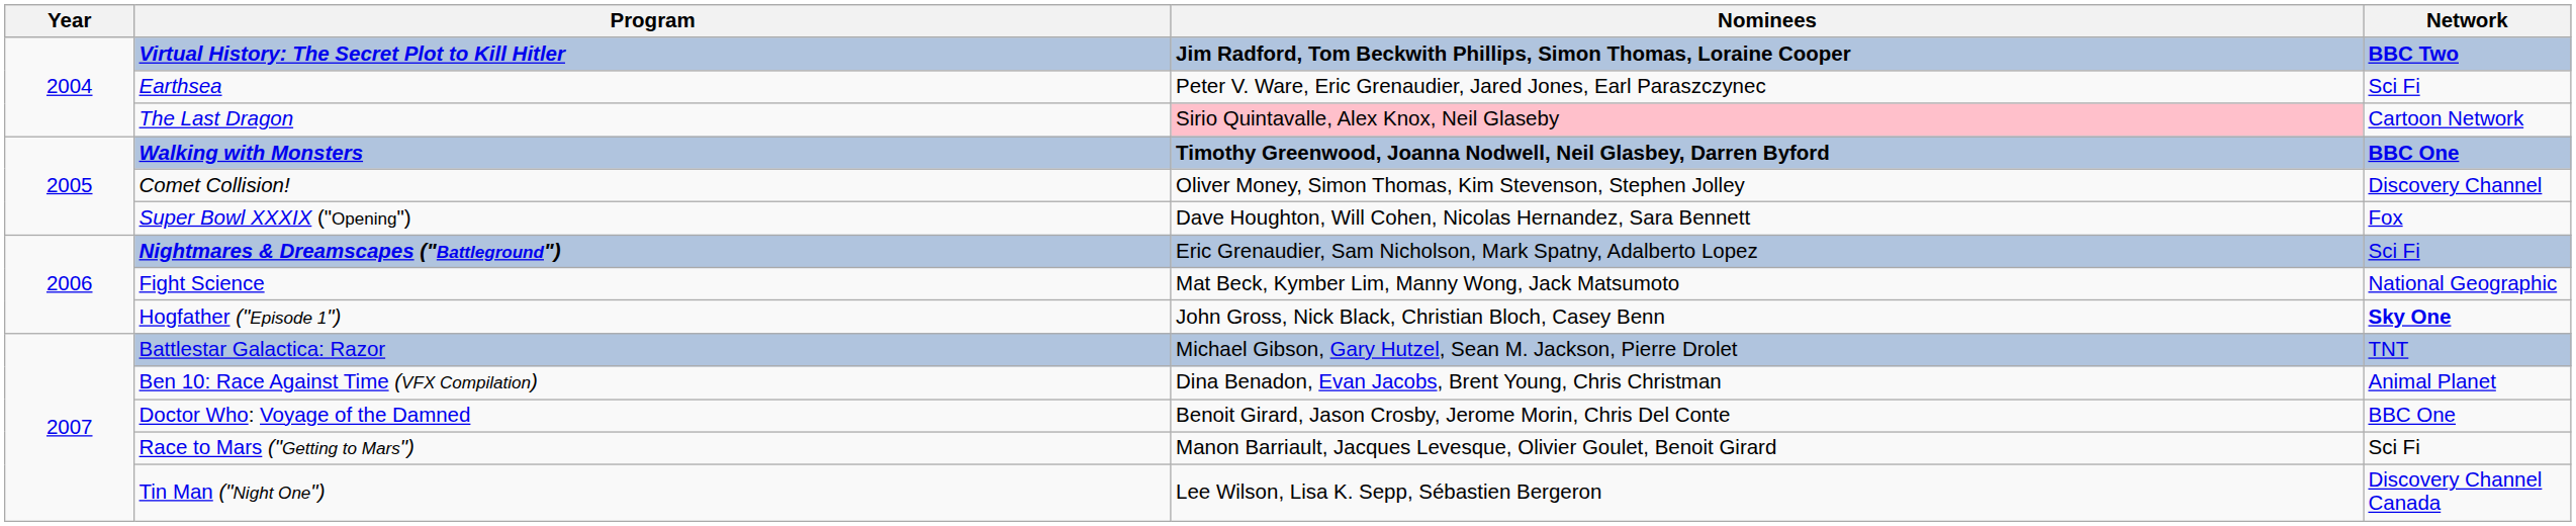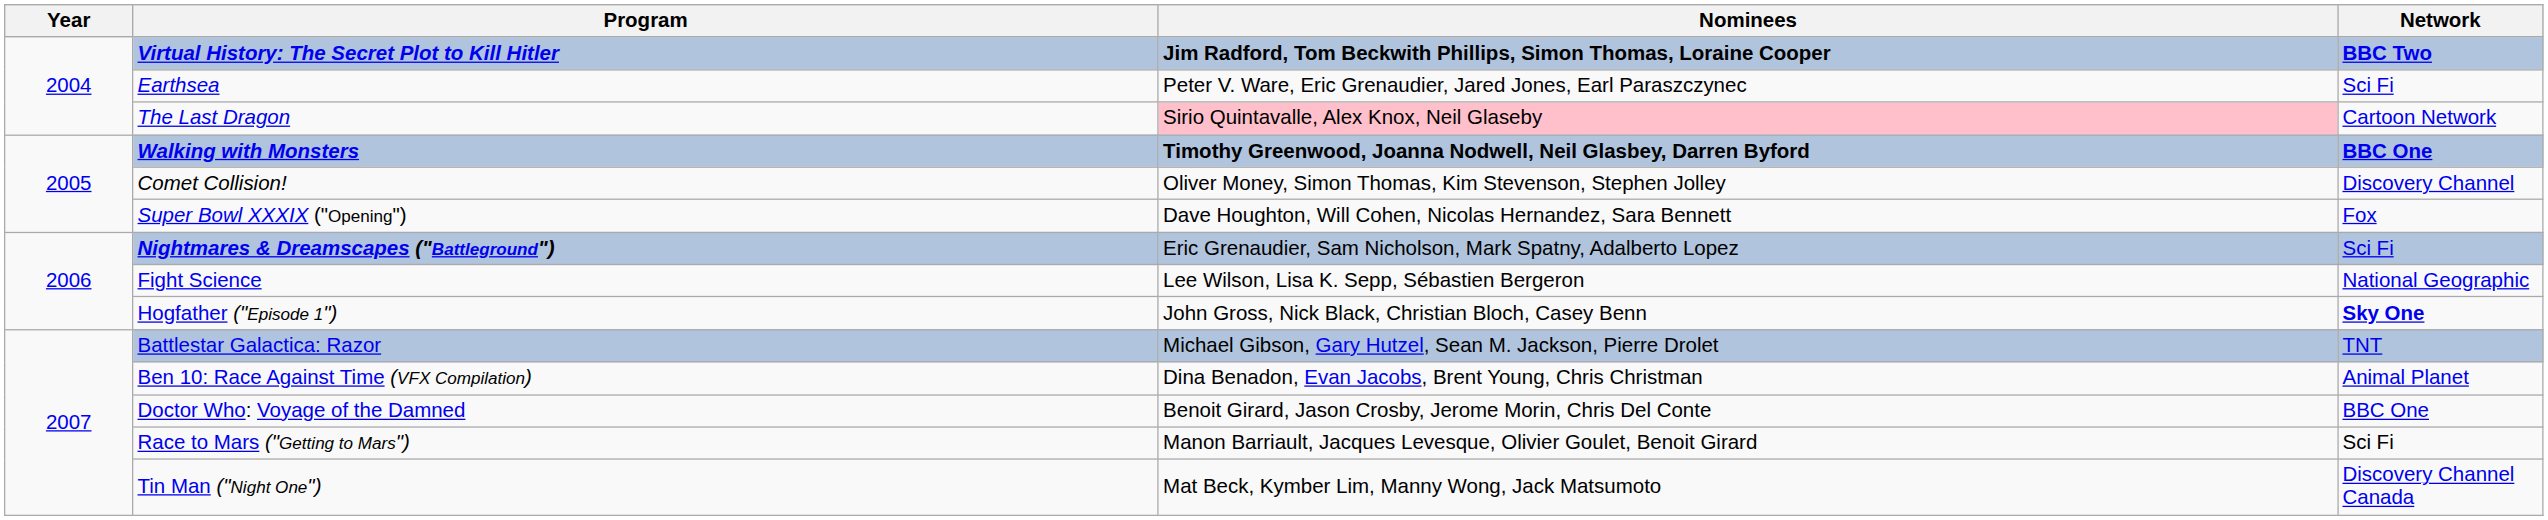 <table class="wikitable" style="width:100%">
 <tr bgcolor="#bebebe">
 <th width="5%">Year</th>
 <th width="40%">Program</th>
 <th width="46%">Nominees</th>
 <th width="8%">Network</th>
 </tr>
 <tr>
 <td rowspan="3" style="text-align:center;"><a href='#'>2004</a><br></td>
 <td style="background:#B0C4DE;"><strong><em><a href='#'>Virtual History: The Secret Plot to Kill Hitler</a></em></strong></td>
 <td style="background:#B0C4DE;"><strong>Jim Radford, Tom Beckwith Phillips, Simon Thomas, Loraine Cooper</strong></td>
 <td style="background:#B0C4DE;"><strong><a href='#'>BBC Two</a></strong></td>
 </tr>
 <tr>
 <td><em><a href='#'>Earthsea</a></em></td>
 <td>Peter V. Ware, Eric Grenaudier, Jared Jones, Earl Paraszczynec</td>
 <td><a href='#'>Sci Fi</a></td>
 </tr>
 <tr>
 <td><em><a href='#'>The Last Dragon</a></em></td>
 <td style="background: pink;">Sirio Quintavalle, Alex Knox, Neil Glaseby</td>
 <td><a href='#'>Cartoon Network</a></td>
 </tr>
 <tr>
 <td rowspan="3" style="text-align:center;"><a href='#'>2005</a><br></td>
 <td style="background:#B0C4DE;"><strong><em><a href='#'>Walking with Monsters</a></em></strong></td>
 <td style="background:#B0C4DE;"><strong>Timothy Greenwood, Joanna Nodwell, Neil Glasbey, Darren Byford</strong></td>
 <td style="background:#B0C4DE;"><strong><a href='#'>BBC One</a></strong></td>
 </tr>
 <tr>
 <td><em>Comet Collision!</em></td>
 <td>Oliver Money, Simon Thomas, Kim Stevenson, Stephen Jolley</td>
 <td><a href='#'>Discovery Channel</a></td>
 </tr>
 <tr>
 <td><em><a href='#'>Super Bowl XXXIX</a></em> ("<small>Opening</small>")</td>
 <td>Dave Houghton, Will Cohen, Nicolas Hernandez, Sara Bennett</td>
 <td><a href='#'>Fox</a></td>
 </tr>
 <tr>
 <td rowspan="3" style="text-align:center;"><a href='#'>2006</a><br></td>
 <td style="background:#B0C4DE;"><strong><em><a href='#'>Nightmares & Dreamscapes</a><em> ("<small><a href='#'>Battleground</a></small>")<strong></td>
 <td style="background:#B0C4DE;"></strong>Eric Grenaudier, Sam Nicholson, Mark Spatny, Adalberto Lopez<strong></td>
 <td style="background:#B0C4DE;"></strong><a href='#'>Sci Fi</a><strong></td>
 </tr>
 <tr>
 <td></em><a href='#'>Fight Science</a><em></td>
-<td>Mat Beck, Kymber Lim, Manny Wong, Jack Matsumoto</td>
+<td>Lee Wilson, Lisa K. Sepp, Sébastien Bergeron</td>
 <td><a href='#'>National Geographic</a></td>
 </tr>
 <tr>
 <td></em><a href='#'>Hogfather</a><em> ("<small>Episode 1</small>")</td>
 <td>John Gross, Nick Black, Christian Bloch, Casey Benn</td>
 <td><strong><a href='#'>Sky One</a></strong></td>
 </tr>
 <tr>
 <td rowspan="5" style="text-align:center;"><a href='#'>2007</a><br></td>
 <td style="background:#B0C4DE;"></em></strong><a href='#'>Battlestar Galactica: Razor</a><strong><em></td>
 <td style="background:#B0C4DE;"></strong>Michael Gibson, <a href='#'>Gary Hutzel</a>, Sean M. Jackson, Pierre Drolet<strong></td>
 <td style="background:#B0C4DE;"></strong><a href='#'>TNT</a><strong></td>
 </tr>
 <tr>
 <td></em><a href='#'>Ben 10: Race Against Time</a><em> (<small>VFX Compilation</small>)</td>
 <td>Dina Benadon, <a href='#'>Evan Jacobs</a>, Brent Young, Chris Christman</td>
 <td><a href='#'>Animal Planet</a></td>
 </tr>
 <tr>
 <td></em><a href='#'>Doctor Who</a>: <a href='#'>Voyage of the Damned</a><em></td>
 <td>Benoit Girard, Jason Crosby, Jerome Morin, Chris Del Conte</td>
 <td><a href='#'>BBC One</a></td>
 </tr>
 <tr>
 <td></em><a href='#'>Race to Mars</a><em> ("<small>Getting to Mars</small>")</td>
 <td>Manon Barriault, Jacques Levesque, Olivier Goulet, Benoit Girard</td>
 <td>Sci Fi</td>
 </tr>
 <tr>
 <td></em><a href='#'>Tin Man</a><em> ("<small>Night One</small>")</td>
-<td>Lee Wilson, Lisa K. Sepp, Sébastien Bergeron</td>
+<td>Mat Beck, Kymber Lim, Manny Wong, Jack Matsumoto</td>
 <td><a href='#'>Discovery Channel Canada</a></td>
 </tr>
 </table>
